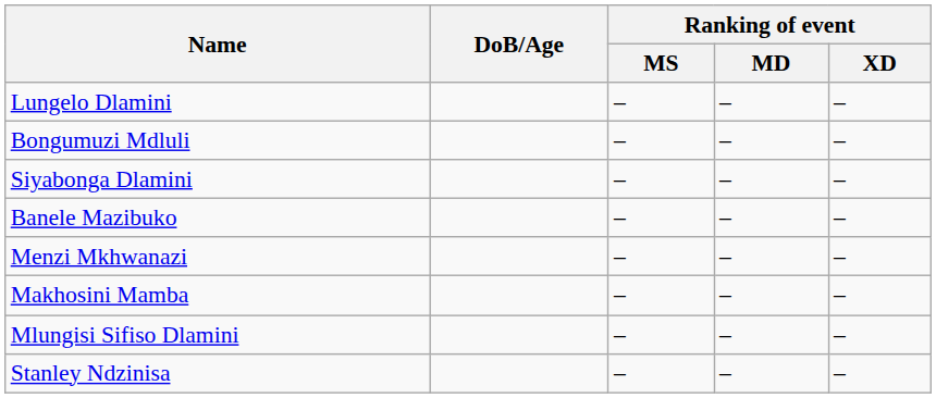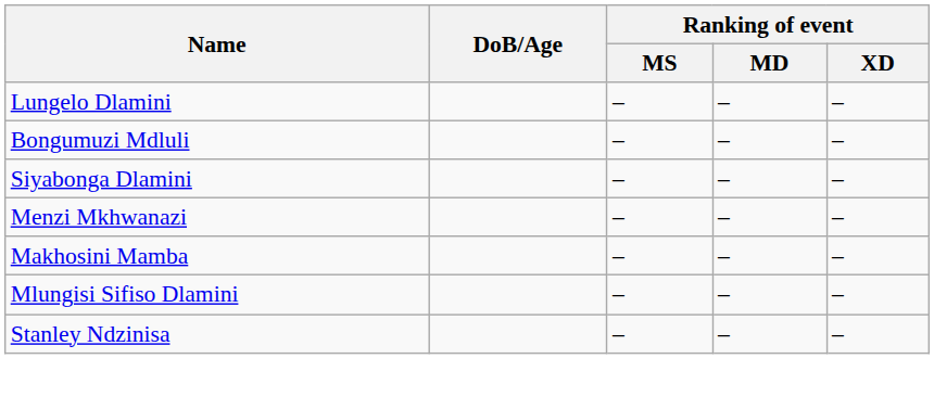 <table class="wikitable" style="width:600px; font-size:95%;">
 <tr>
 <th rowspan="2" align="left">Name</th>
 <th rowspan="2" align="left">DoB/Age</th>
 <th colspan="3" align="center">Ranking of event</th>
 </tr>
 <tr>
 <th align="center">MS</th>
 <th>MD</th>
 <th align="center">XD</th>
 </tr>
 <tr>
 <td align="left"><a href='#'>Lungelo Dlamini</a></td>
 <td align="left"></td>
 <td>–</td>
 <td>–</td>
 <td>–</td>
 </tr>
 <tr>
 <td><a href='#'>Bongumuzi Mdluli</a></td>
 <td></td>
 <td>–</td>
 <td>–</td>
 <td>–</td>
 </tr>
 <tr>
 <td><a href='#'>Siyabonga Dlamini</a></td>
-<td></td>
-<td>–</td>
-<td>–</td>
-<td>–</td>
-</tr>
-<tr>
-<td><a href='#'>Banele Mazibuko</a></td>
 <td></td>
 <td>–</td>
 <td>–</td>
 <td>–</td>
 </tr>
 <tr>
 <td align="left"><a href='#'>Menzi Mkhwanazi</a></td>
 <td align="left"></td>
 <td>–</td>
 <td>–</td>
 <td>–</td>
 </tr>
 <tr>
 <td align="left"><a href='#'>Makhosini Mamba</a></td>
 <td align="left"></td>
 <td>–</td>
 <td>–</td>
 <td>–</td>
 </tr>
 <tr>
 <td><a href='#'>Mlungisi Sifiso Dlamini</a></td>
 <td></td>
 <td>–</td>
 <td>–</td>
 <td>–</td>
 </tr>
 <tr>
 <td><a href='#'>Stanley Ndzinisa</a></td>
 <td></td>
 <td>–</td>
 <td>–</td>
 <td>–</td>
 </tr>
 </table>
